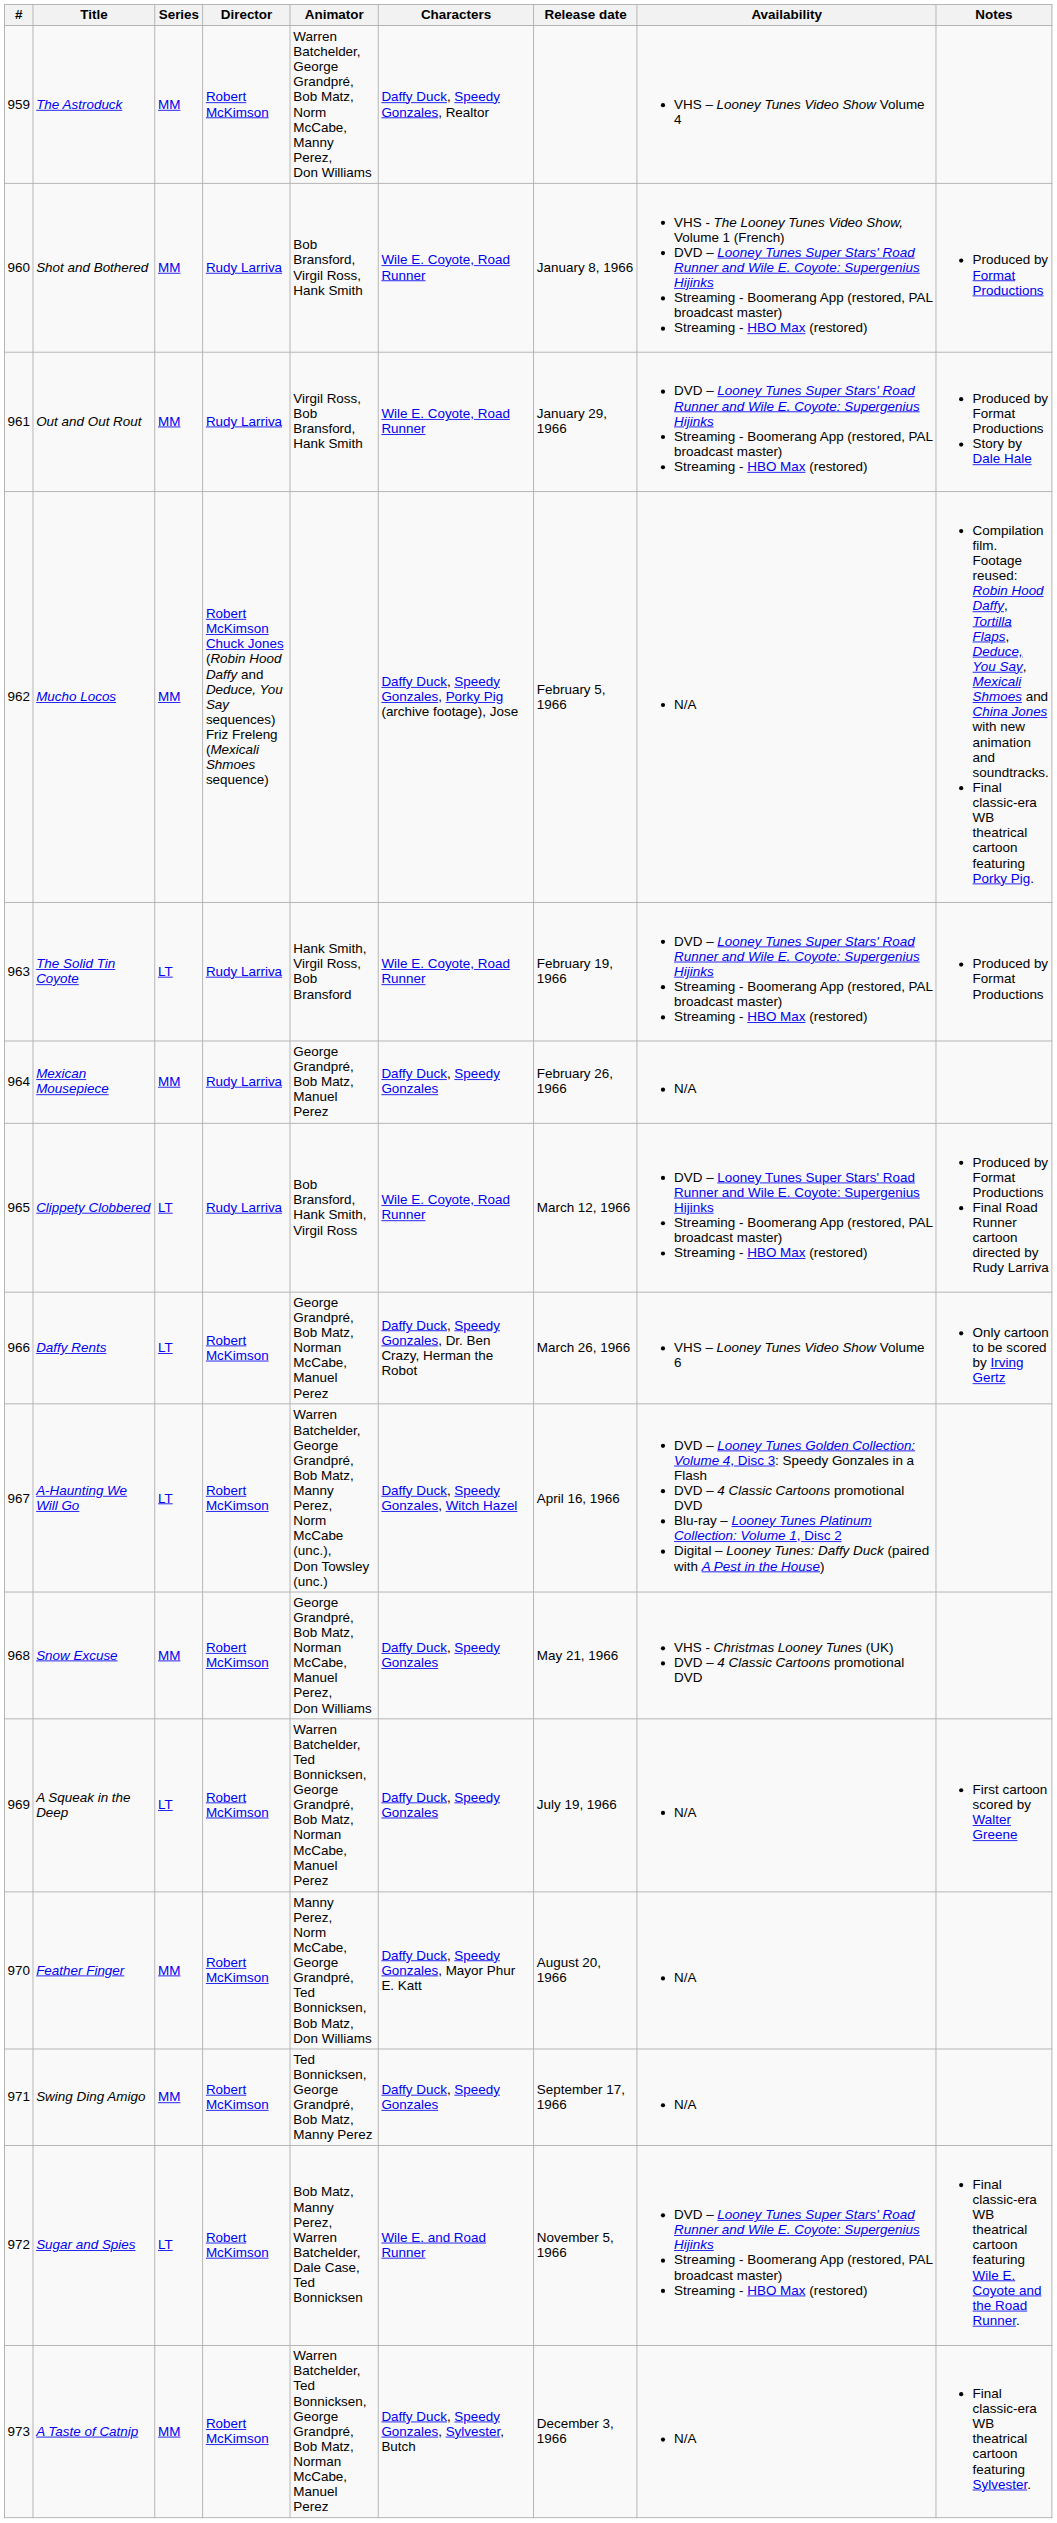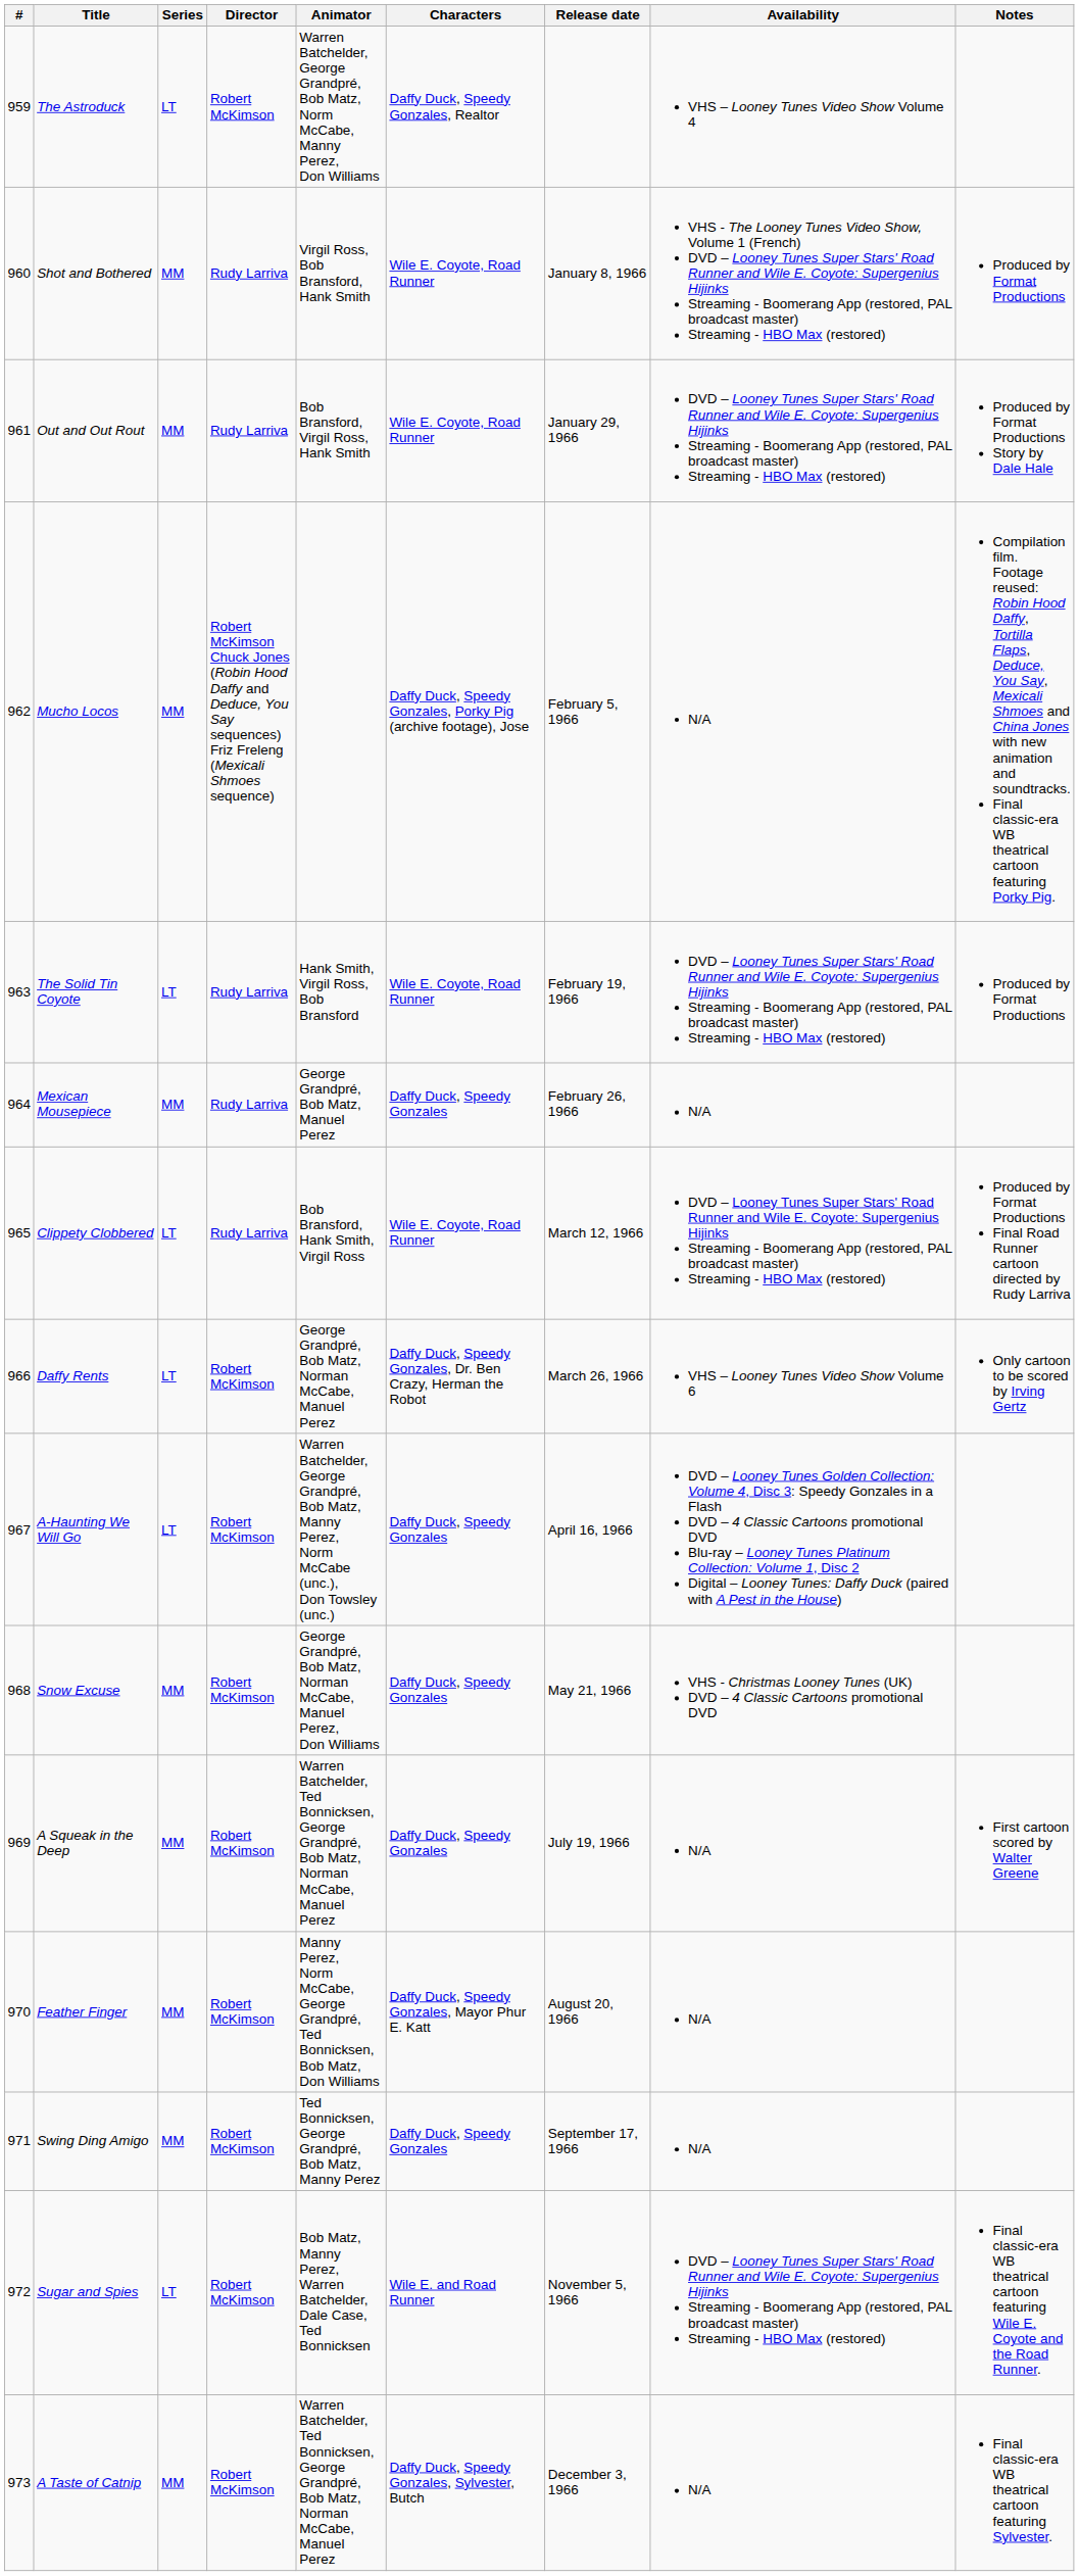 <table class="wikitable sortable">
 <tr>
 <th scope="col" style="width: 5px;">#</th>
 <th scope="col" style="width: 150px;">Title</th>
 <th scope="col" style="width: 50px;">Series</th>
 <th scope="col" style="width: 100px;">Director</th>
 <th scope="col" style="width: 100px;">Animator</th>
 <th scope="col" style="width: 200px;">Characters</th>
 <th scope="col" style="width: 125px;">Release date</th>
 <th scope="col" style="width: 400px;">Availability</th>
 <th>Notes</th>
 </tr>
 <tr>
 <td>959</td>
 <td><em><a href='#'>The Astroduck</a></em></td>
-<td><a href='#'>MM</a></td>
+<td><a href='#'>LT</a></td>
 <td><a href='#'>Robert McKimson</a></td>
 <td>Warren Batchelder,<br>George Grandpré,<br>Bob Matz,<br>Norm McCabe,<br>Manny Perez,<br>Don Williams</td>
 <td><a href='#'>Daffy Duck</a>, <a href='#'>Speedy Gonzales</a>, Realtor</td>
 <td></td>
 <td><br><ul><li>VHS – <em>Looney Tunes Video Show</em> Volume 4</li></ul></td>
 <td></td>
 </tr>
 <tr>
 <td>960</td>
 <td><em>Shot and Bothered</em></td>
 <td><a href='#'>MM</a></td>
 <td><a href='#'>Rudy Larriva</a></td>
-<td>Bob Bransford,<br>Virgil Ross,<br>Hank Smith</td>
+<td>Virgil Ross,<br>Bob Bransford,<br>Hank Smith</td>
 <td><a href='#'>Wile E. Coyote, Road Runner</a></td>
 <td>January 8, 1966</td>
 <td><br><ul><li>VHS - <em>The Looney Tunes Video Show,</em> Volume 1 (French)</li><li>DVD – <em><a href='#'>Looney Tunes Super Stars' Road Runner and Wile E. Coyote: Supergenius Hijinks</a></em></li><li>Streaming - Boomerang App (restored, PAL broadcast master)</li><li>Streaming - <a href='#'>HBO Max</a> (restored)</li></ul></td>
 <td><br><ul><li>Produced by <a href='#'>Format Productions</a></li></ul></td>
 </tr>
 <tr>
 <td>961</td>
 <td><em>Out and Out Rout</em></td>
 <td><a href='#'>MM</a></td>
 <td><a href='#'>Rudy Larriva</a></td>
-<td>Virgil Ross,<br>Bob Bransford,<br>Hank Smith</td>
+<td>Bob Bransford,<br>Virgil Ross,<br>Hank Smith</td>
 <td><a href='#'>Wile E. Coyote, Road Runner</a></td>
 <td>January 29, 1966</td>
 <td><br><ul><li>DVD – <em><a href='#'>Looney Tunes Super Stars' Road Runner and Wile E. Coyote: Supergenius Hijinks</a></em></li><li>Streaming - Boomerang App (restored, PAL broadcast master)</li><li>Streaming - <a href='#'>HBO Max</a> (restored)</li></ul></td>
 <td><br><ul><li>Produced by Format Productions</li><li>Story by <a href='#'>Dale Hale</a></li></ul></td>
 </tr>
 <tr>
 <td>962</td>
 <td><em><a href='#'>Mucho Locos</a></em></td>
 <td><a href='#'>MM</a></td>
 <td><a href='#'>Robert McKimson</a><br><a href='#'>Chuck Jones</a> (<em>Robin Hood Daffy</em> and <em>Deduce, You Say</em> sequences)<br>Friz Freleng (<em>Mexicali Shmoes</em> sequence)</td>
 <td></td>
 <td><a href='#'>Daffy Duck</a>, <a href='#'>Speedy Gonzales</a>, <a href='#'>Porky Pig</a> (archive footage), Jose</td>
 <td>February 5, 1966</td>
 <td><br><ul><li>N/A</li></ul></td>
 <td><br><ul><li>Compilation film. Footage reused: <em><a href='#'>Robin Hood Daffy</a></em>, <em><a href='#'>Tortilla Flaps</a></em>, <em><a href='#'>Deduce, You Say</a></em>, <em><a href='#'>Mexicali Shmoes</a></em> and <em><a href='#'>China Jones</a></em> with new animation and soundtracks.</li><li>Final classic-era WB theatrical cartoon featuring <a href='#'>Porky Pig</a>.</li></ul></td>
 </tr>
 <tr>
 <td>963</td>
 <td><em><a href='#'>The Solid Tin Coyote</a></em></td>
 <td><a href='#'>LT</a></td>
 <td><a href='#'>Rudy Larriva</a></td>
 <td>Hank Smith,<br>Virgil Ross,<br>Bob Bransford</td>
 <td><a href='#'>Wile E. Coyote, Road Runner</a></td>
 <td>February 19, 1966</td>
 <td><br><ul><li>DVD – <em><a href='#'>Looney Tunes Super Stars' Road Runner and Wile E. Coyote: Supergenius Hijinks</a></em></li><li>Streaming - Boomerang App (restored, PAL broadcast master)</li><li>Streaming - <a href='#'>HBO Max</a> (restored)</li></ul></td>
 <td><br><ul><li>Produced by Format Productions</li></ul></td>
 </tr>
 <tr>
 <td>964</td>
 <td><em><a href='#'>Mexican Mousepiece</a></em></td>
 <td><a href='#'>MM</a></td>
 <td><a href='#'>Rudy Larriva</a></td>
 <td>George Grandpré,<br>Bob Matz,<br>Manuel Perez</td>
 <td><a href='#'>Daffy Duck</a>, <a href='#'>Speedy Gonzales</a></td>
 <td>February 26, 1966</td>
 <td><br><ul><li>N/A</li></ul></td>
 <td></td>
 </tr>
 <tr>
 <td>965</td>
 <td><em><a href='#'>Clippety Clobbered</a></em></td>
 <td><a href='#'>LT</a></td>
 <td><a href='#'>Rudy Larriva</a></td>
 <td>Bob Bransford,<br>Hank Smith,<br>Virgil Ross</td>
 <td><a href='#'>Wile E. Coyote, Road Runner</a></td>
 <td>March 12, 1966</td>
 <td><br><ul><li>DVD – <a href='#'>Looney Tunes Super Stars' Road Runner and Wile E. Coyote: Supergenius Hijinks</a></li><li>Streaming - Boomerang App (restored, PAL broadcast master)</li><li>Streaming - <a href='#'>HBO Max</a> (restored)</li></ul></td>
 <td><br><ul><li>Produced by Format Productions</li><li>Final Road Runner cartoon directed by Rudy Larriva</li></ul></td>
 </tr>
 <tr>
 <td>966</td>
 <td><em><a href='#'>Daffy Rents</a></em></td>
 <td><a href='#'>LT</a></td>
 <td><a href='#'>Robert McKimson</a></td>
 <td>George Grandpré,<br>Bob Matz,<br>Norman McCabe,<br>Manuel Perez</td>
 <td><a href='#'>Daffy Duck</a>, <a href='#'>Speedy Gonzales</a>, Dr. Ben Crazy, Herman the Robot</td>
 <td>March 26, 1966</td>
 <td><br><ul><li>VHS – <em>Looney Tunes Video Show</em> Volume 6</li></ul></td>
 <td><br><ul><li>Only cartoon to be scored by <a href='#'>Irving Gertz</a></li></ul></td>
 </tr>
 <tr>
 <td>967</td>
 <td><em><a href='#'>A-Haunting We Will Go</a></em></td>
 <td><a href='#'>LT</a></td>
 <td><a href='#'>Robert McKimson</a></td>
 <td>Warren Batchelder,<br>George Grandpré,<br>Bob Matz,<br>Manny Perez,<br>Norm McCabe (unc.),<br>Don Towsley (unc.)</td>
-<td><a href='#'>Daffy Duck</a>, <a href='#'>Speedy Gonzales</a>, <a href='#'>Witch Hazel</a></td>
+<td><a href='#'>Daffy Duck</a>, <a href='#'>Speedy Gonzales</a></td>
 <td>April 16, 1966</td>
 <td><br><ul><li>DVD – <a href='#'><em>Looney Tunes Golden Collection: Volume 4</em>, Disc 3</a>: Speedy Gonzales in a Flash</li><li>DVD – <em>4 Classic Cartoons</em> promotional DVD</li><li>Blu-ray – <a href='#'><em>Looney Tunes Platinum Collection: Volume 1</em>, Disc 2</a></li><li>Digital – <em>Looney Tunes: Daffy Duck</em> (paired with <em><a href='#'>A Pest in the House</a></em>)</li></ul></td>
 <td></td>
 </tr>
 <tr>
 <td>968</td>
 <td><em><a href='#'>Snow Excuse</a></em></td>
 <td><a href='#'>MM</a></td>
 <td><a href='#'>Robert McKimson</a></td>
 <td>George Grandpré,<br>Bob Matz,<br>Norman McCabe,<br>Manuel Perez,<br>Don Williams</td>
 <td><a href='#'>Daffy Duck</a>, <a href='#'>Speedy Gonzales</a></td>
 <td>May 21, 1966</td>
 <td><br><ul><li>VHS - <em>Christmas Looney Tunes</em> (UK)</li><li>DVD – <em>4 Classic Cartoons</em> promotional DVD</li></ul></td>
 <td></td>
 </tr>
 <tr>
 <td>969</td>
 <td><em>A Squeak in the Deep</em></td>
-<td><a href='#'>LT</a></td>
+<td><a href='#'>MM</a></td>
 <td><a href='#'>Robert McKimson</a></td>
 <td>Warren Batchelder,<br>Ted Bonnicksen,<br>George Grandpré,<br>Bob Matz,<br>Norman McCabe,<br>Manuel Perez</td>
 <td><a href='#'>Daffy Duck</a>, <a href='#'>Speedy Gonzales</a></td>
 <td>July 19, 1966</td>
 <td><br><ul><li>N/A</li></ul></td>
 <td><br><ul><li>First cartoon scored by <a href='#'>Walter Greene</a></li></ul></td>
 </tr>
 <tr>
 <td>970</td>
 <td><em><a href='#'>Feather Finger</a></em></td>
 <td><a href='#'>MM</a></td>
 <td><a href='#'>Robert McKimson</a></td>
 <td>Manny Perez,<br>Norm McCabe,<br>George Grandpré,<br>Ted Bonnicksen,<br>Bob Matz,<br>Don Williams</td>
 <td><a href='#'>Daffy Duck</a>, <a href='#'>Speedy Gonzales</a>, Mayor Phur E. Katt</td>
 <td>August 20, 1966</td>
 <td><br><ul><li>N/A</li></ul></td>
 <td></td>
 </tr>
 <tr>
 <td>971</td>
 <td><em>Swing Ding Amigo</em></td>
 <td><a href='#'>MM</a></td>
 <td><a href='#'>Robert McKimson</a></td>
 <td>Ted Bonnicksen,<br>George Grandpré,<br>Bob Matz,<br>Manny Perez</td>
 <td><a href='#'>Daffy Duck</a>, <a href='#'>Speedy Gonzales</a></td>
 <td>September 17, 1966</td>
 <td><br><ul><li>N/A</li></ul></td>
 <td></td>
 </tr>
 <tr>
 <td>972</td>
 <td><em><a href='#'>Sugar and Spies</a></em></td>
 <td><a href='#'>LT</a></td>
 <td><a href='#'>Robert McKimson</a></td>
 <td>Bob Matz,<br>Manny Perez,<br>Warren Batchelder,<br>Dale Case,<br>Ted Bonnicksen</td>
 <td><a href='#'>Wile E. and Road Runner</a></td>
 <td>November 5, 1966</td>
 <td><br><ul><li>DVD – <em><a href='#'>Looney Tunes Super Stars' Road Runner and Wile E. Coyote: Supergenius Hijinks</a></em></li><li>Streaming - Boomerang App (restored, PAL broadcast master)</li><li>Streaming - <a href='#'>HBO Max</a> (restored)</li></ul></td>
 <td><br><ul><li>Final classic-era WB theatrical cartoon featuring <a href='#'>Wile E. Coyote and the Road Runner</a>.</li></ul></td>
 </tr>
 <tr>
 <td>973</td>
 <td><em><a href='#'>A Taste of Catnip</a></em></td>
 <td><a href='#'>MM</a></td>
 <td><a href='#'>Robert McKimson</a></td>
 <td>Warren Batchelder,<br>Ted Bonnicksen,<br>George Grandpré,<br>Bob Matz,<br>Norman McCabe,<br>Manuel Perez</td>
 <td><a href='#'>Daffy Duck</a>, <a href='#'>Speedy Gonzales</a>, <a href='#'>Sylvester</a>, Butch</td>
 <td>December 3, 1966</td>
 <td><br><ul><li>N/A</li></ul></td>
 <td><br><ul><li>Final classic-era WB theatrical cartoon featuring <a href='#'>Sylvester</a>.</li></ul></td>
 </tr>
 </table>
